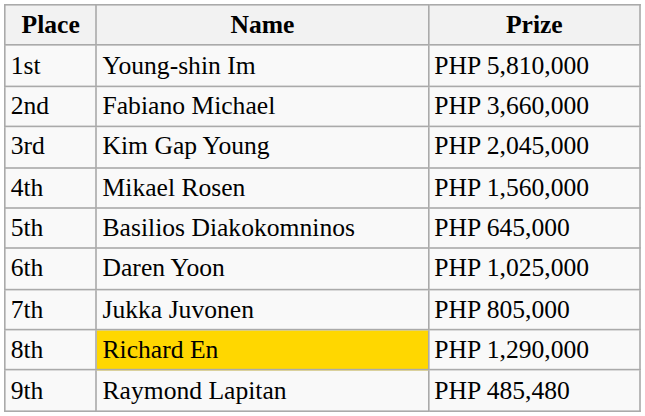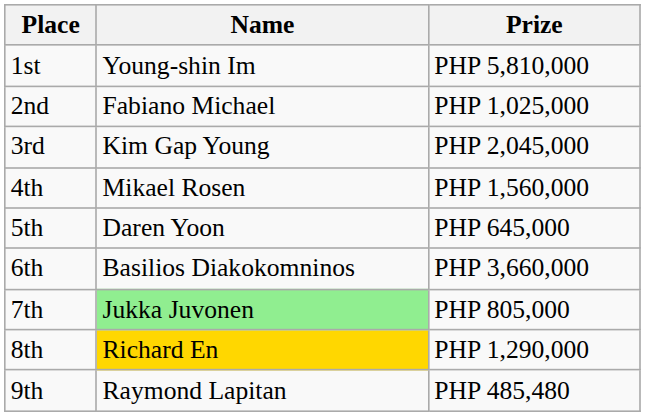 <table class="wikitable">
 <tr>
 <th style="width:50px;">Place</th>
 <th style="width:200px;">Name</th>
 <th style="width:125px;">Prize</th>
 </tr>
 <tr>
 <td>1st</td>
 <td> Young-shin Im</td>
 <td>PHP 5,810,000</td>
 </tr>
 <tr>
 <td>2nd</td>
 <td> Fabiano Michael</td>
-<td>PHP 3,660,000</td>
+<td>PHP 1,025,000</td>
 </tr>
 <tr>
 <td>3rd</td>
 <td> Kim Gap Young</td>
 <td>PHP 2,045,000</td>
 </tr>
 <tr>
 <td>4th</td>
 <td> Mikael Rosen</td>
 <td>PHP 1,560,000</td>
 </tr>
 <tr>
 <td>5th</td>
-<td> Basilios Diakokomninos</td>
+<td> Daren Yoon</td>
 <td>PHP 645,000</td>
 </tr>
 <tr>
 <td>6th</td>
-<td> Daren Yoon</td>
-<td>PHP 1,025,000</td>
+<td> Basilios Diakokomninos</td>
+<td>PHP 3,660,000</td>
 </tr>
 <tr>
 <td>7th</td>
-<td> Jukka Juvonen</td>
+<td style="background: lightgreen;"> Jukka Juvonen</td>
 <td>PHP 805,000</td>
 </tr>
 <tr>
 <td>8th</td>
 <td style="background: gold;"> Richard En</td>
 <td>PHP 1,290,000</td>
 </tr>
 <tr>
 <td>9th</td>
 <td> Raymond Lapitan</td>
 <td>PHP 485,480</td>
 </tr>
 </table>
